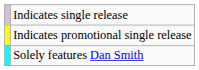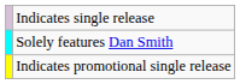 <table class="wikitable sortable" style="font-size:90%;">
 <tr>
 <td style="background-color:#D8BFD8"></td>
 <td>Indicates single release</td>
 </tr>
 <tr>
+<td style="background-color:#00FFFF"></td>
+<td>Solely features <a href='#'>Dan Smith</a></td>
+</tr>
+<tr>
 <td style="background-color:#ffff00"></td>
 <td>Indicates promotional single release</td>
 </tr>
-<tr>
-<td style="background-color:#00FFFF"></td>
-<td>Solely features <a href='#'>Dan Smith</a></td>
-</tr>
 </table>
